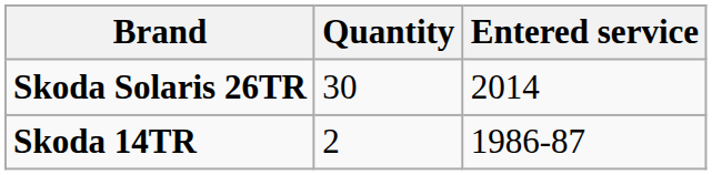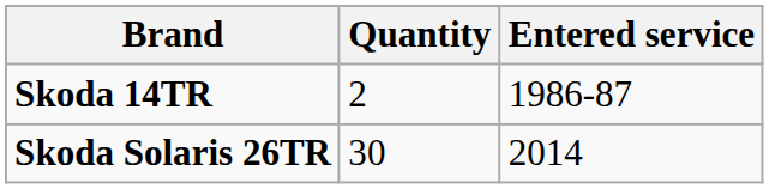 <table class="wikitable">
 <tr>
 <th>Brand</th>
 <th>Quantity</th>
 <th>Entered service</th>
 </tr>
 <tr>
+<td><strong>Skoda 14TR</strong></td>
+<td>2</td>
+<td>1986-87</td>
+</tr>
+<tr>
 <td><strong>Skoda Solaris 26TR</strong></td>
 <td>30</td>
 <td>2014</td>
 </tr>
-<tr>
-<td><strong>Skoda 14TR</strong></td>
-<td>2</td>
-<td>1986-87</td>
-</tr>
 </table>
